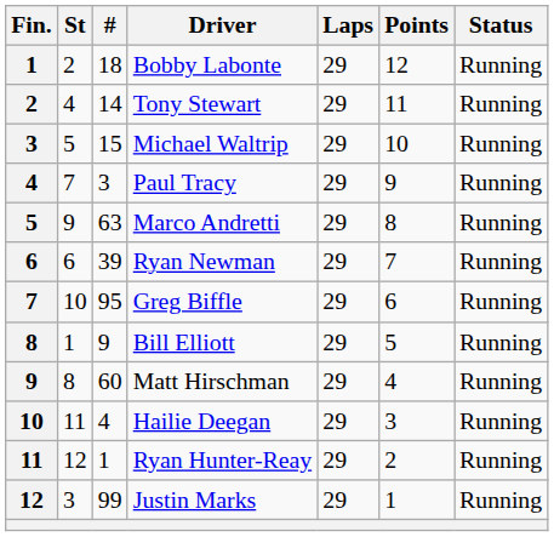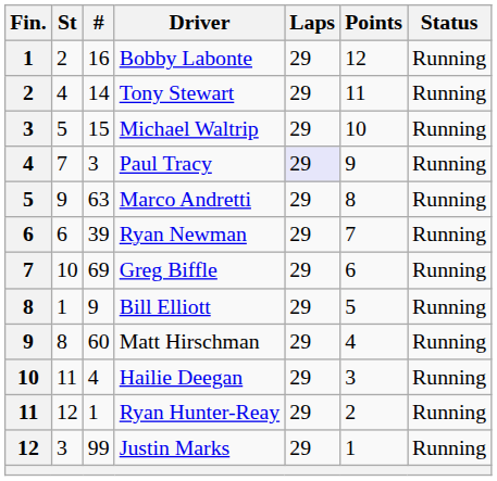 <table class="wikitable" style="font-size:95%">
 <tr>
 <th>Fin.</th>
 <th>St</th>
 <th>#</th>
 <th>Driver</th>
 <th>Laps</th>
 <th>Points</th>
 <th>Status</th>
 </tr>
 <tr>
 <th>1</th>
 <td>2</td>
-<td>18</td>
+<td>16</td>
 <td><a href='#'>Bobby Labonte</a></td>
 <td>29</td>
 <td>12</td>
 <td>Running</td>
 </tr>
 <tr>
 <th>2</th>
 <td>4</td>
 <td>14</td>
 <td><a href='#'>Tony Stewart</a></td>
 <td>29</td>
 <td>11</td>
 <td>Running</td>
 </tr>
 <tr>
 <th>3</th>
 <td>5</td>
 <td>15</td>
 <td><a href='#'>Michael Waltrip</a></td>
 <td>29</td>
 <td>10</td>
 <td>Running</td>
 </tr>
 <tr>
 <th>4</th>
 <td>7</td>
 <td>3</td>
 <td><a href='#'>Paul Tracy</a></td>
-<td>29</td>
+<td style="background: lavender;">29</td>
 <td>9</td>
 <td>Running</td>
 </tr>
 <tr>
 <th>5</th>
 <td>9</td>
 <td>63</td>
 <td><a href='#'>Marco Andretti</a></td>
 <td>29</td>
 <td>8</td>
 <td>Running</td>
 </tr>
 <tr>
 <th>6</th>
 <td>6</td>
 <td>39</td>
 <td><a href='#'>Ryan Newman</a></td>
 <td>29</td>
 <td>7</td>
 <td>Running</td>
 </tr>
 <tr>
 <th>7</th>
 <td>10</td>
-<td>95</td>
+<td>69</td>
 <td><a href='#'>Greg Biffle</a></td>
 <td>29</td>
 <td>6</td>
 <td>Running</td>
 </tr>
 <tr>
 <th>8</th>
 <td>1</td>
 <td>9</td>
 <td><a href='#'>Bill Elliott</a></td>
 <td>29</td>
 <td>5</td>
 <td>Running</td>
 </tr>
 <tr>
 <th>9</th>
 <td>8</td>
 <td>60</td>
 <td>Matt Hirschman</td>
 <td>29</td>
 <td>4</td>
 <td>Running</td>
 </tr>
 <tr>
 <th>10</th>
 <td>11</td>
 <td>4</td>
 <td><a href='#'>Hailie Deegan</a></td>
 <td>29</td>
 <td>3</td>
 <td>Running</td>
 </tr>
 <tr>
 <th>11</th>
 <td>12</td>
 <td>1</td>
 <td><a href='#'>Ryan Hunter-Reay</a></td>
 <td>29</td>
 <td>2</td>
 <td>Running</td>
 </tr>
 <tr>
 <th>12</th>
 <td>3</td>
 <td>99</td>
 <td><a href='#'>Justin Marks</a></td>
 <td>29</td>
 <td>1</td>
 <td>Running</td>
 </tr>
 <tr>
 <th colspan="9"></th>
 </tr>
 </table>
